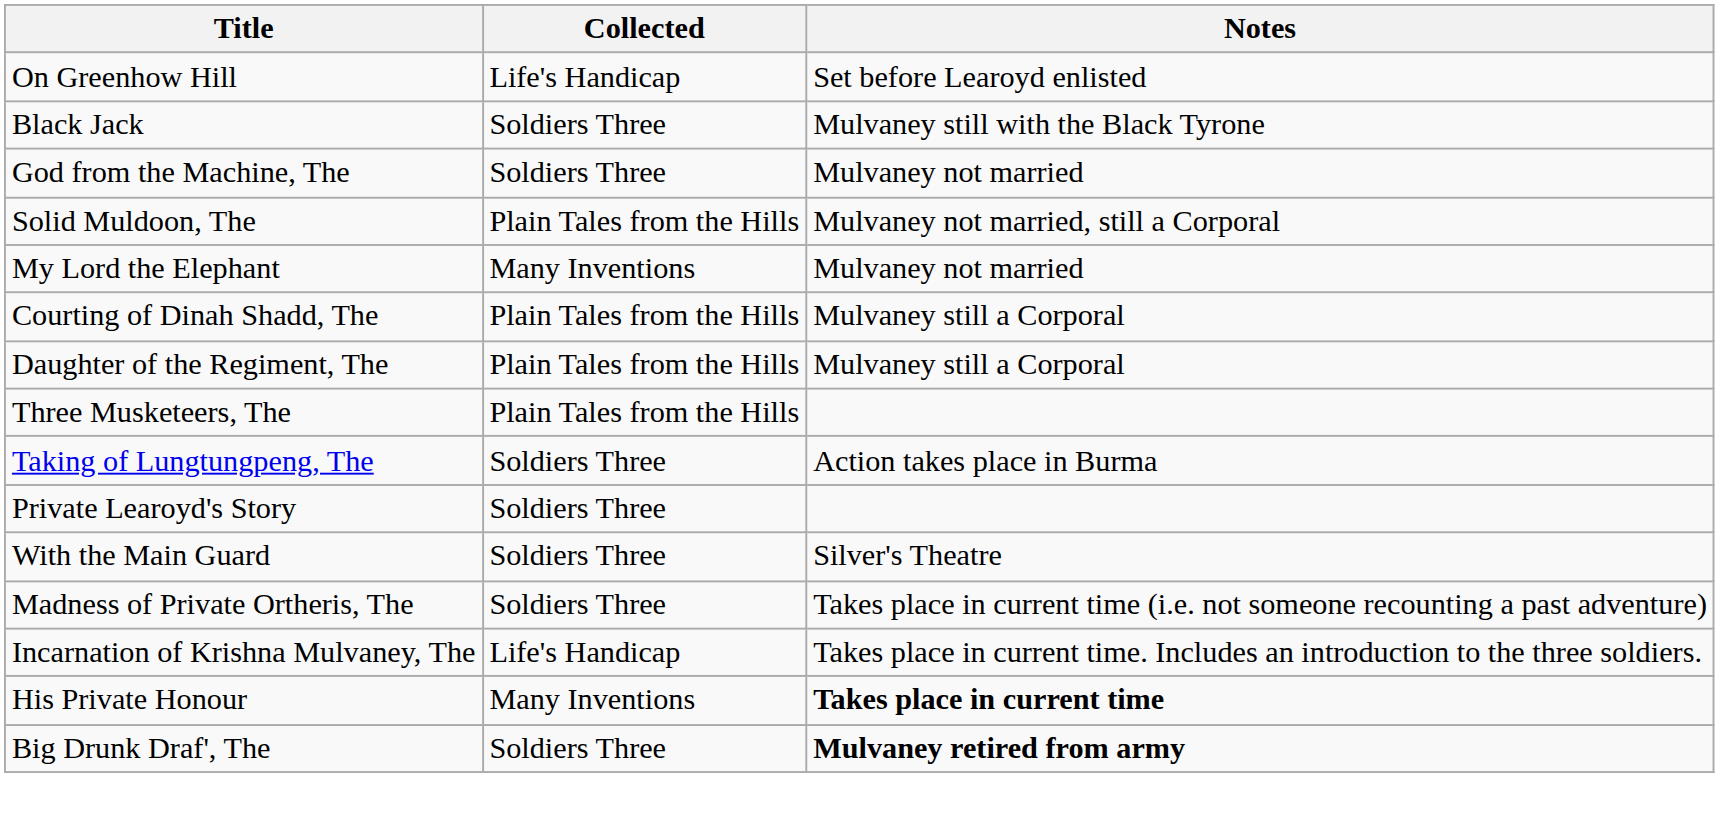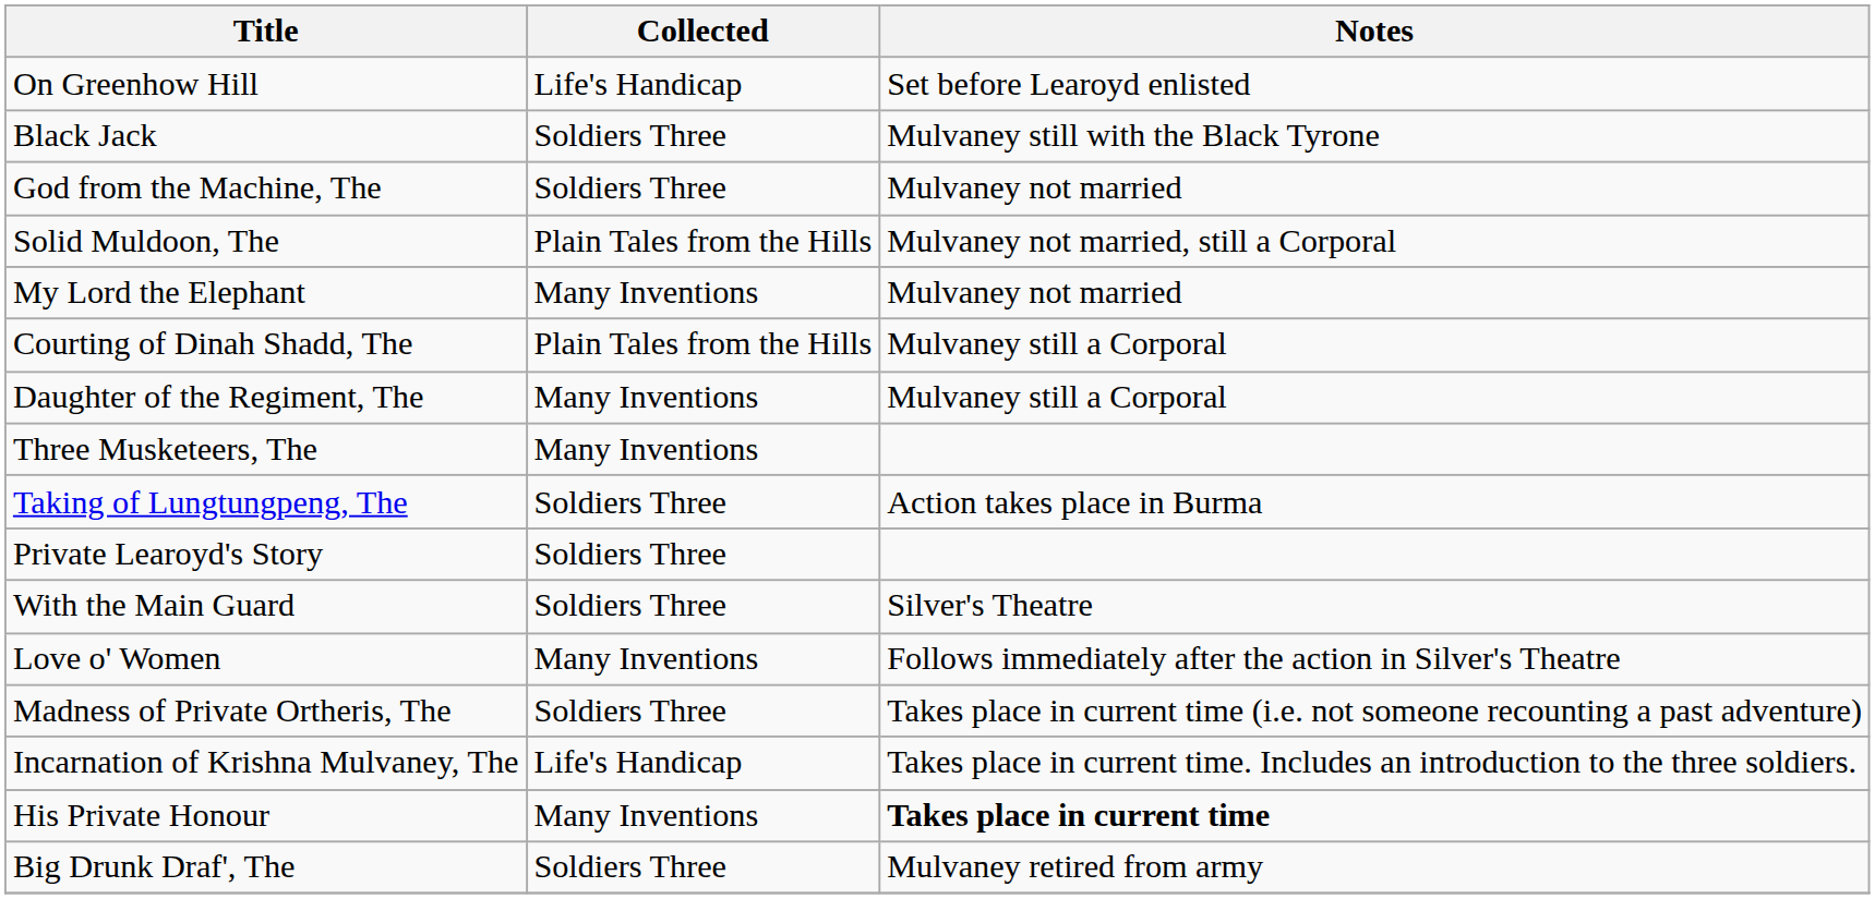 <table class="wikitable sortable">
 <tr>
 <th>Title</th>
 <th>Collected</th>
 <th>Notes</th>
 </tr>
 <tr>
 <td>On Greenhow Hill</td>
 <td>Life's Handicap</td>
 <td>Set before Learoyd enlisted</td>
 </tr>
 <tr>
 <td>Black Jack</td>
 <td>Soldiers Three</td>
 <td>Mulvaney still with the Black Tyrone</td>
 </tr>
 <tr>
 <td>God from the Machine, The</td>
 <td>Soldiers Three</td>
 <td>Mulvaney not married</td>
 </tr>
 <tr>
 <td>Solid Muldoon, The</td>
 <td>Plain Tales from the Hills</td>
 <td>Mulvaney not married, still a Corporal</td>
 </tr>
 <tr>
 <td>My Lord the Elephant</td>
 <td>Many Inventions</td>
 <td>Mulvaney not married</td>
 </tr>
 <tr>
 <td>Courting of Dinah Shadd, The</td>
 <td>Plain Tales from the Hills</td>
 <td>Mulvaney still a Corporal</td>
 </tr>
 <tr>
 <td>Daughter of the Regiment, The</td>
-<td>Plain Tales from the Hills</td>
+<td>Many Inventions</td>
 <td>Mulvaney still a Corporal</td>
 </tr>
 <tr>
 <td>Three Musketeers, The</td>
-<td>Plain Tales from the Hills</td>
+<td>Many Inventions</td>
 <td></td>
 </tr>
 <tr>
 <td><a href='#'>Taking of Lungtungpeng, The</a></td>
 <td>Soldiers Three</td>
 <td>Action takes place in Burma</td>
 </tr>
 <tr>
 <td>Private Learoyd's Story</td>
 <td>Soldiers Three</td>
 <td></td>
 </tr>
 <tr>
 <td>With the Main Guard</td>
 <td>Soldiers Three</td>
 <td>Silver's Theatre</td>
+</tr>
+<tr>
+<td>Love o' Women</td>
+<td>Many Inventions</td>
+<td>Follows immediately after the action in Silver's Theatre</td>
 </tr>
 <tr>
 <td>Madness of Private Ortheris, The</td>
 <td>Soldiers Three</td>
 <td>Takes place in current time (i.e. not someone recounting a past adventure)</td>
 </tr>
 <tr>
 <td>Incarnation of Krishna Mulvaney, The</td>
 <td>Life's Handicap</td>
 <td>Takes place in current time. Includes an introduction to the three soldiers.</td>
 </tr>
 <tr>
 <td>His Private Honour</td>
 <td>Many Inventions</td>
 <td><strong>Takes place in current time</strong></td>
 </tr>
 <tr>
 <td>Big Drunk Draf', The</td>
 <td>Soldiers Three</td>
-<td><strong>Mulvaney retired from army</strong></td>
+<td>Mulvaney retired from army</td>
 </tr>
 <tr>
 </tr>
 </table>
